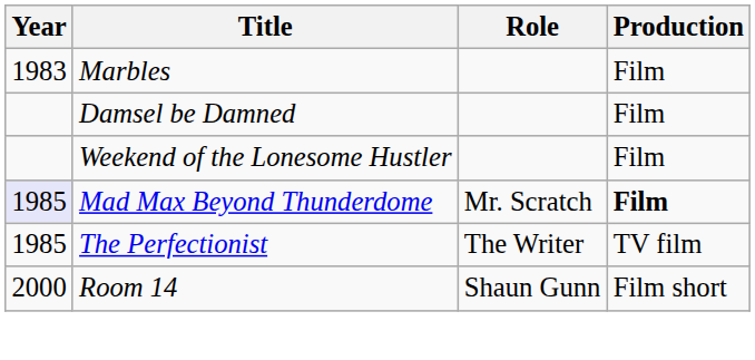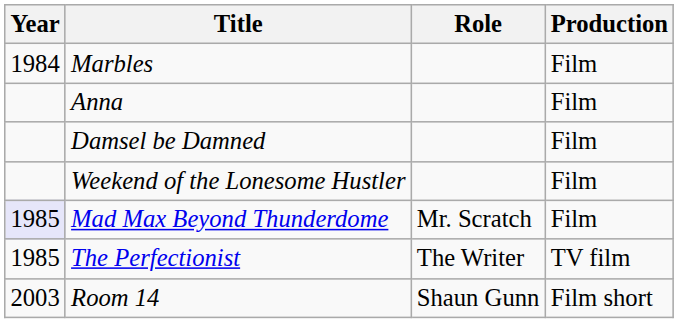 <table class="wikitable">
 <tr>
 <th>Year</th>
 <th>Title</th>
 <th>Role</th>
 <th>Production</th>
 </tr>
 <tr>
-<td>1983</td>
+<td>1984</td>
 <td><em>Marbles</em></td>
+<td></td>
+<td>Film</td>
+</tr>
+<tr>
+<td></td>
+<td><em>Anna</em></td>
 <td></td>
 <td>Film</td>
 </tr>
 <tr>
 <td></td>
 <td><em>Damsel be Damned</em></td>
 <td></td>
 <td>Film</td>
 </tr>
 <tr>
 <td></td>
 <td><em>Weekend of the Lonesome Hustler</em></td>
 <td></td>
 <td>Film</td>
 </tr>
 <tr>
 <td style="background: lavender;">1985</td>
 <td><em><a href='#'>Mad Max Beyond Thunderdome</a></em></td>
 <td>Mr. Scratch</td>
-<td><strong>Film</strong></td>
+<td>Film</td>
 </tr>
 <tr>
 <td>1985</td>
 <td><em><a href='#'>The Perfectionist</a></em></td>
 <td>The Writer</td>
 <td>TV film</td>
 </tr>
 <tr>
-<td>2000</td>
+<td>2003</td>
 <td><em>Room 14</em></td>
 <td>Shaun Gunn</td>
 <td>Film short</td>
 </tr>
 </table>
